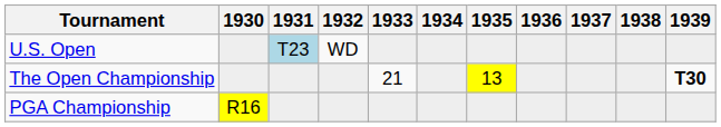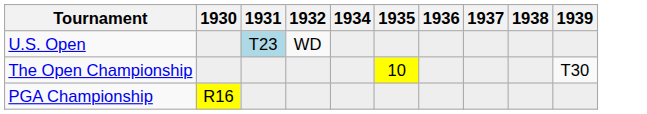 <table class="wikitable" style="font-size:95%;text-align:center;">
 <tr>
 <th>Tournament</th>
 <th>1930</th>
 <th>1931</th>
 <th>1932</th>
-<th>1933</th>
 <th>1934</th>
 <th>1935</th>
 <th>1936</th>
 <th>1937</th>
 <th>1938</th>
 <th>1939</th>
 </tr>
 <tr>
 <td align=left><a href='#'>U.S. Open</a></td>
 <td style="background:#eeeeee;"></td>
 <td style="background: lightblue;">T23</td>
 <td>WD</td>
 <td style="background:#eeeeee;"></td>
 <td style="background:#eeeeee;"></td>
 <td style="background:#eeeeee;"></td>
 <td style="background:#eeeeee;"></td>
 <td style="background:#eeeeee;"></td>
 <td style="background:#eeeeee;"></td>
-<td style="background:#eeeeee;"></td>
 </tr>
 <tr>
 <td align=left><a href='#'>The Open Championship</a></td>
 <td style="background:#eeeeee;"></td>
 <td style="background:#eeeeee;"></td>
 <td style="background:#eeeeee;"></td>
-<td>21</td>
 <td style="background:#eeeeee;"></td>
-<td style="background:yellow;">13</td>
+<td style="background:yellow;">10</td>
 <td style="background:#eeeeee;"></td>
 <td style="background:#eeeeee;"></td>
 <td style="background:#eeeeee;"></td>
-<td><strong>T30</strong></td>
+<td>T30</td>
 </tr>
 <tr>
 <td align=left><a href='#'>PGA Championship</a></td>
 <td style="background:yellow;">R16</td>
 <td style="background:#eeeeee;"></td>
 <td style="background:#eeeeee;"></td>
 <td style="background:#eeeeee;"></td>
 <td style="background:#eeeeee;"></td>
 <td style="background:#eeeeee;"></td>
 <td style="background:#eeeeee;"></td>
 <td style="background:#eeeeee;"></td>
 <td style="background:#eeeeee;"></td>
-<td style="background:#eeeeee;"></td>
 </tr>
 </table>
